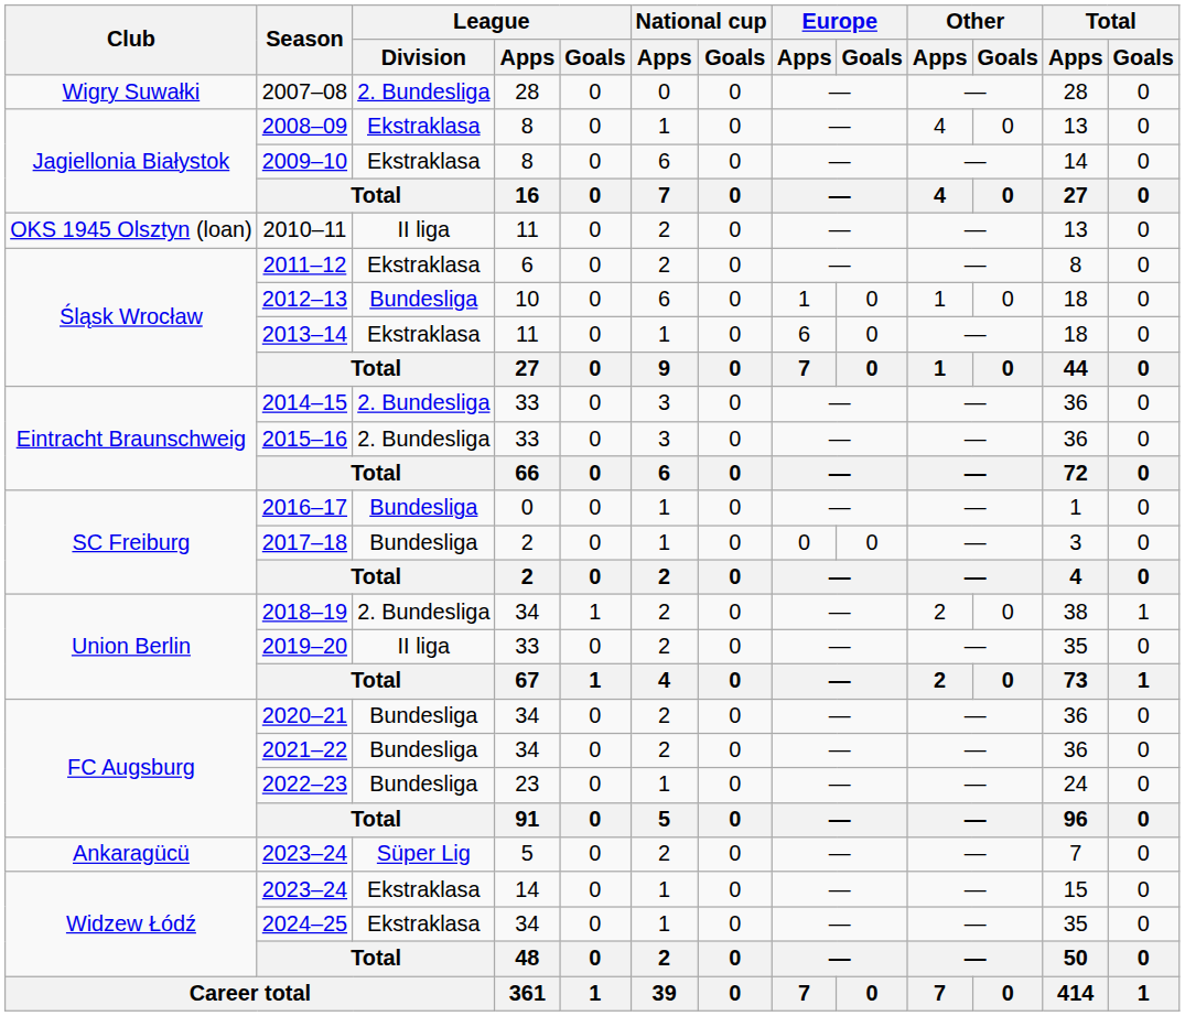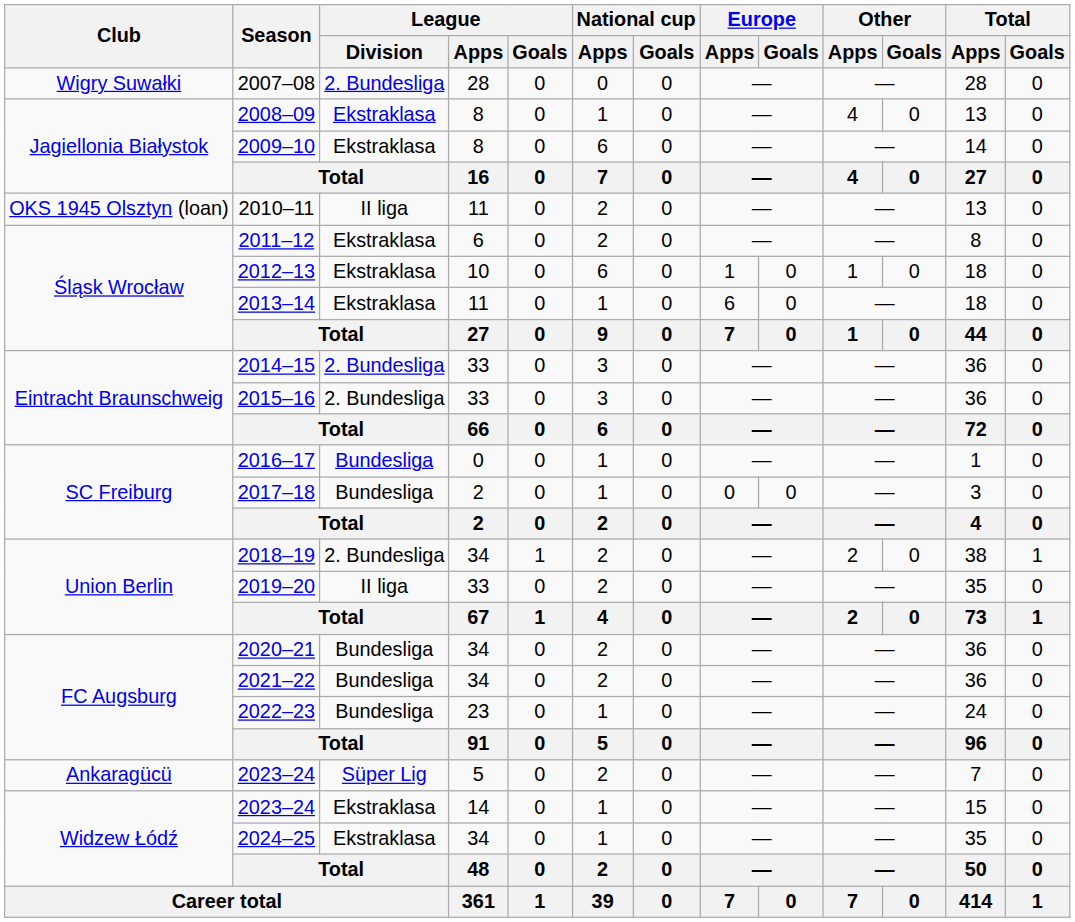 <table class="wikitable" style="text-align: center">
 <tr>
 <th rowspan="2">Club</th>
 <th rowspan="2">Season</th>
 <th colspan="3">League</th>
 <th colspan="2">National cup</th>
 <th colspan="2"><a href='#'>Europe</a></th>
 <th colspan="2">Other</th>
 <th colspan="2">Total</th>
 </tr>
 <tr>
 <th>Division</th>
 <th>Apps</th>
 <th>Goals</th>
 <th>Apps</th>
 <th>Goals</th>
 <th>Apps</th>
 <th>Goals</th>
 <th>Apps</th>
 <th>Goals</th>
 <th>Apps</th>
 <th>Goals</th>
 </tr>
 <tr>
 <td><a href='#'>Wigry Suwałki</a></td>
 <td>2007–08</td>
 <td><a href='#'>2. Bundesliga</a></td>
 <td>28</td>
 <td>0</td>
 <td>0</td>
 <td>0</td>
 <td colspan="2">—</td>
 <td colspan="2">—</td>
 <td>28</td>
 <td>0</td>
 </tr>
 <tr>
 <td rowspan="3"><a href='#'>Jagiellonia Białystok</a></td>
 <td><a href='#'>2008–09</a></td>
 <td><a href='#'>Ekstraklasa</a></td>
 <td>8</td>
 <td>0</td>
 <td>1</td>
 <td>0</td>
 <td colspan="2">—</td>
 <td>4</td>
 <td>0</td>
 <td>13</td>
 <td>0</td>
 </tr>
 <tr>
 <td><a href='#'>2009–10</a></td>
 <td>Ekstraklasa</td>
 <td>8</td>
 <td>0</td>
 <td>6</td>
 <td>0</td>
 <td colspan="2">—</td>
 <td colspan="2">—</td>
 <td>14</td>
 <td>0</td>
 </tr>
 <tr>
 <th colspan="2">Total</th>
 <th>16</th>
 <th>0</th>
 <th>7</th>
 <th>0</th>
 <th colspan="2">—</th>
 <th>4</th>
 <th>0</th>
 <th>27</th>
 <th>0</th>
 </tr>
 <tr>
 <td><a href='#'>OKS 1945 Olsztyn</a> (loan)</td>
 <td>2010–11</td>
 <td>II liga</td>
 <td>11</td>
 <td>0</td>
 <td>2</td>
 <td>0</td>
 <td colspan="2">—</td>
 <td colspan="2">—</td>
 <td>13</td>
 <td>0</td>
 </tr>
 <tr>
 <td rowspan="4"><a href='#'>Śląsk Wrocław</a></td>
 <td><a href='#'>2011–12</a></td>
 <td>Ekstraklasa</td>
 <td>6</td>
 <td>0</td>
 <td>2</td>
 <td>0</td>
 <td colspan="2">—</td>
 <td colspan="2">—</td>
 <td>8</td>
 <td>0</td>
 </tr>
 <tr>
 <td><a href='#'>2012–13</a></td>
-<td><a href='#'>Bundesliga</a></td>
+<td>Ekstraklasa</td>
 <td>10</td>
 <td>0</td>
 <td>6</td>
 <td>0</td>
 <td>1</td>
 <td>0</td>
 <td>1</td>
 <td>0</td>
 <td>18</td>
 <td>0</td>
 </tr>
 <tr>
 <td><a href='#'>2013–14</a></td>
 <td>Ekstraklasa</td>
 <td>11</td>
 <td>0</td>
 <td>1</td>
 <td>0</td>
 <td>6</td>
 <td>0</td>
 <td colspan="2">—</td>
 <td>18</td>
 <td>0</td>
 </tr>
 <tr>
 <th colspan="2">Total</th>
 <th>27</th>
 <th>0</th>
 <th>9</th>
 <th>0</th>
 <th>7</th>
 <th>0</th>
 <th>1</th>
 <th>0</th>
 <th>44</th>
 <th>0</th>
 </tr>
 <tr>
 <td rowspan="3"><a href='#'>Eintracht Braunschweig</a></td>
 <td><a href='#'>2014–15</a></td>
 <td><a href='#'>2. Bundesliga</a></td>
 <td>33</td>
 <td>0</td>
 <td>3</td>
 <td>0</td>
 <td colspan="2">—</td>
 <td colspan="2">—</td>
 <td>36</td>
 <td>0</td>
 </tr>
 <tr>
 <td><a href='#'>2015–16</a></td>
 <td>2. Bundesliga</td>
 <td>33</td>
 <td>0</td>
 <td>3</td>
 <td>0</td>
 <td colspan="2">—</td>
 <td colspan="2">—</td>
 <td>36</td>
 <td>0</td>
 </tr>
 <tr>
 <th colspan="2">Total</th>
 <th>66</th>
 <th>0</th>
 <th>6</th>
 <th>0</th>
 <th colspan="2">—</th>
 <th colspan="2">—</th>
 <th>72</th>
 <th>0</th>
 </tr>
 <tr>
 <td rowspan="3"><a href='#'>SC Freiburg</a></td>
 <td><a href='#'>2016–17</a></td>
 <td><a href='#'>Bundesliga</a></td>
 <td>0</td>
 <td>0</td>
 <td>1</td>
 <td>0</td>
 <td colspan="2">—</td>
 <td colspan="2">—</td>
 <td>1</td>
 <td>0</td>
 </tr>
 <tr>
 <td><a href='#'>2017–18</a></td>
 <td>Bundesliga</td>
 <td>2</td>
 <td>0</td>
 <td>1</td>
 <td>0</td>
 <td>0</td>
 <td>0</td>
 <td colspan="2">—</td>
 <td>3</td>
 <td>0</td>
 </tr>
 <tr>
 <th colspan="2">Total</th>
 <th>2</th>
 <th>0</th>
 <th>2</th>
 <th>0</th>
 <th colspan="2">—</th>
 <th colspan="2">—</th>
 <th>4</th>
 <th>0</th>
 </tr>
 <tr>
 <td rowspan="3"><a href='#'>Union Berlin</a></td>
 <td><a href='#'>2018–19</a></td>
 <td>2. Bundesliga</td>
 <td>34</td>
 <td>1</td>
 <td>2</td>
 <td>0</td>
 <td colspan="2">—</td>
 <td>2</td>
 <td>0</td>
 <td>38</td>
 <td>1</td>
 </tr>
 <tr>
 <td><a href='#'>2019–20</a></td>
 <td>II liga</td>
 <td>33</td>
 <td>0</td>
 <td>2</td>
 <td>0</td>
 <td colspan="2">—</td>
 <td colspan="2">—</td>
 <td>35</td>
 <td>0</td>
 </tr>
 <tr>
 <th colspan="2">Total</th>
 <th>67</th>
 <th>1</th>
 <th>4</th>
 <th>0</th>
 <th colspan="2">—</th>
 <th>2</th>
 <th>0</th>
 <th>73</th>
 <th>1</th>
 </tr>
 <tr>
 <td rowspan="4"><a href='#'>FC Augsburg</a></td>
 <td><a href='#'>2020–21</a></td>
 <td>Bundesliga</td>
 <td>34</td>
 <td>0</td>
 <td>2</td>
 <td>0</td>
 <td colspan="2">—</td>
 <td colspan="2">—</td>
 <td>36</td>
 <td>0</td>
 </tr>
 <tr>
 <td><a href='#'>2021–22</a></td>
 <td>Bundesliga</td>
 <td>34</td>
 <td>0</td>
 <td>2</td>
 <td>0</td>
 <td colspan="2">—</td>
 <td colspan="2">—</td>
 <td>36</td>
 <td>0</td>
 </tr>
 <tr>
 <td><a href='#'>2022–23</a></td>
 <td>Bundesliga</td>
 <td>23</td>
 <td>0</td>
 <td>1</td>
 <td>0</td>
 <td colspan="2">—</td>
 <td colspan="2">—</td>
 <td>24</td>
 <td>0</td>
 </tr>
 <tr>
 <th colspan="2">Total</th>
 <th>91</th>
 <th>0</th>
 <th>5</th>
 <th>0</th>
 <th colspan="2">—</th>
 <th colspan="2">—</th>
 <th>96</th>
 <th>0</th>
 </tr>
 <tr>
 <td><a href='#'>Ankaragücü</a></td>
 <td><a href='#'>2023–24</a></td>
 <td><a href='#'>Süper Lig</a></td>
 <td>5</td>
 <td>0</td>
 <td>2</td>
 <td>0</td>
 <td colspan="2">—</td>
 <td colspan="2">—</td>
 <td>7</td>
 <td>0</td>
 </tr>
 <tr>
 <td rowspan="3"><a href='#'>Widzew Łódź</a></td>
 <td><a href='#'>2023–24</a></td>
 <td>Ekstraklasa</td>
 <td>14</td>
 <td>0</td>
 <td>1</td>
 <td>0</td>
 <td colspan="2">—</td>
 <td colspan="2">—</td>
 <td>15</td>
 <td>0</td>
 </tr>
 <tr>
 <td><a href='#'>2024–25</a></td>
 <td>Ekstraklasa</td>
 <td>34</td>
 <td>0</td>
 <td>1</td>
 <td>0</td>
 <td colspan="2">—</td>
 <td colspan="2">—</td>
 <td>35</td>
 <td>0</td>
 </tr>
 <tr>
 <th colspan="2">Total</th>
 <th>48</th>
 <th>0</th>
 <th>2</th>
 <th>0</th>
 <th colspan="2">—</th>
 <th colspan="2">—</th>
 <th>50</th>
 <th>0</th>
 </tr>
 <tr>
 <th colspan="3">Career total</th>
 <th>361</th>
 <th>1</th>
 <th>39</th>
 <th>0</th>
 <th>7</th>
 <th>0</th>
 <th>7</th>
 <th>0</th>
 <th>414</th>
 <th>1</th>
 </tr>
 </table>
